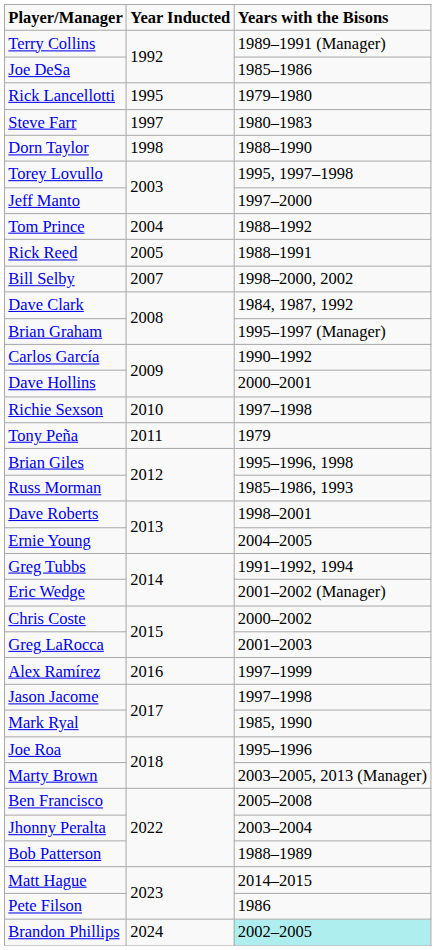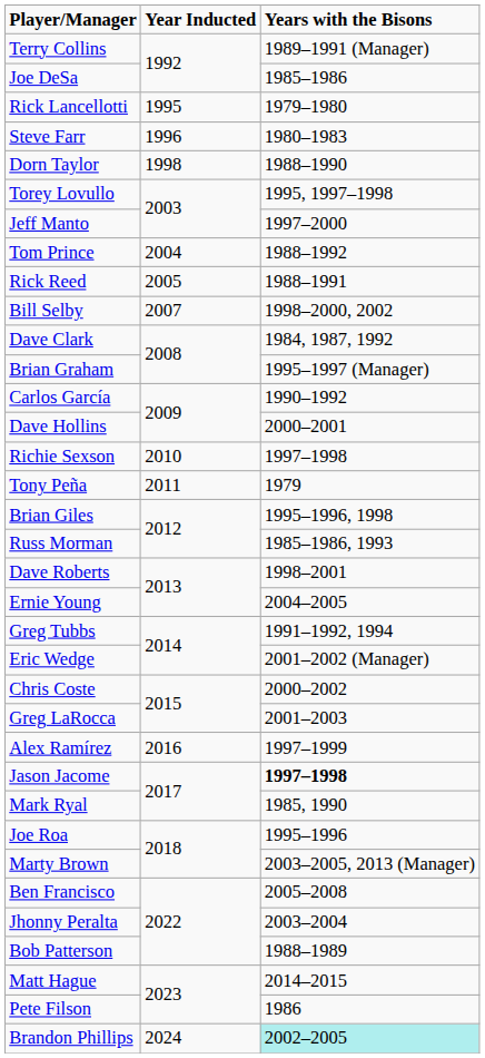 <table - class="wikitable">
 <tr>
 <td><strong>Player/Manager</strong></td>
 <td><strong>Year Inducted</strong></td>
 <td><strong>Years with the Bisons</strong></td>
 </tr>
 <tr>
 <td><a href='#'>Terry Collins</a></td>
 <td rowspan="2">1992</td>
 <td>1989–1991 (Manager)</td>
 </tr>
 <tr>
 <td><a href='#'>Joe DeSa</a></td>
 <td>1985–1986</td>
 </tr>
 <tr>
 <td><a href='#'>Rick Lancellotti</a></td>
 <td>1995</td>
 <td>1979–1980</td>
 </tr>
 <tr>
 <td><a href='#'>Steve Farr</a></td>
-<td>1997</td>
+<td>1996</td>
 <td>1980–1983</td>
 </tr>
 <tr>
 <td><a href='#'>Dorn Taylor</a></td>
 <td>1998</td>
 <td>1988–1990</td>
 </tr>
 <tr>
 <td><a href='#'>Torey Lovullo</a></td>
 <td rowspan="2">2003</td>
 <td>1995, 1997–1998</td>
 </tr>
 <tr>
 <td><a href='#'>Jeff Manto</a></td>
 <td>1997–2000</td>
 </tr>
 <tr>
 <td><a href='#'>Tom Prince</a></td>
 <td>2004</td>
 <td>1988–1992</td>
 </tr>
 <tr>
 <td><a href='#'>Rick Reed</a></td>
 <td>2005</td>
 <td>1988–1991</td>
 </tr>
 <tr>
 <td><a href='#'>Bill Selby</a></td>
 <td>2007</td>
 <td>1998–2000, 2002</td>
 </tr>
 <tr>
 <td><a href='#'>Dave Clark</a></td>
 <td rowspan="2">2008</td>
 <td>1984, 1987, 1992</td>
 </tr>
 <tr>
 <td><a href='#'>Brian Graham</a></td>
 <td>1995–1997 (Manager)</td>
 </tr>
 <tr>
 <td><a href='#'>Carlos García</a></td>
 <td rowspan="2">2009</td>
 <td>1990–1992</td>
 </tr>
 <tr>
 <td><a href='#'>Dave Hollins</a></td>
 <td>2000–2001</td>
 </tr>
 <tr>
 <td><a href='#'>Richie Sexson</a></td>
 <td>2010</td>
 <td>1997–1998</td>
 </tr>
 <tr>
 <td><a href='#'>Tony Peña</a></td>
 <td>2011</td>
 <td>1979</td>
 </tr>
 <tr>
 <td><a href='#'>Brian Giles</a></td>
 <td rowspan="2">2012</td>
 <td>1995–1996, 1998</td>
 </tr>
 <tr>
 <td><a href='#'>Russ Morman</a></td>
 <td>1985–1986, 1993</td>
 </tr>
 <tr>
 <td><a href='#'>Dave Roberts</a></td>
 <td rowspan="2">2013</td>
 <td>1998–2001</td>
 </tr>
 <tr>
 <td><a href='#'>Ernie Young</a></td>
 <td>2004–2005</td>
 </tr>
 <tr>
 <td><a href='#'>Greg Tubbs</a></td>
 <td rowspan="2">2014</td>
 <td>1991–1992, 1994</td>
 </tr>
 <tr>
 <td><a href='#'>Eric Wedge</a></td>
 <td>2001–2002 (Manager)</td>
 </tr>
 <tr>
 <td><a href='#'>Chris Coste</a></td>
 <td rowspan="2">2015</td>
 <td>2000–2002</td>
 </tr>
 <tr>
 <td><a href='#'>Greg LaRocca</a></td>
 <td>2001–2003</td>
 </tr>
 <tr>
 <td><a href='#'>Alex Ramírez</a></td>
 <td>2016</td>
 <td>1997–1999</td>
 </tr>
 <tr>
 <td><a href='#'>Jason Jacome</a></td>
 <td rowspan="2">2017</td>
-<td>1997–1998</td>
+<td><strong>1997–1998</strong></td>
 </tr>
 <tr>
 <td><a href='#'>Mark Ryal</a></td>
 <td>1985, 1990</td>
 </tr>
 <tr>
 <td><a href='#'>Joe Roa</a></td>
 <td rowspan="2">2018</td>
 <td>1995–1996</td>
 </tr>
 <tr>
 <td><a href='#'>Marty Brown</a></td>
 <td>2003–2005, 2013 (Manager)</td>
 </tr>
 <tr>
 <td><a href='#'>Ben Francisco</a></td>
 <td rowspan="3">2022</td>
 <td>2005–2008</td>
 </tr>
 <tr>
 <td><a href='#'>Jhonny Peralta</a></td>
 <td>2003–2004</td>
 </tr>
 <tr>
 <td><a href='#'>Bob Patterson</a></td>
 <td>1988–1989</td>
 </tr>
 <tr>
 <td><a href='#'>Matt Hague</a></td>
 <td rowspan="2">2023</td>
 <td>2014–2015</td>
 </tr>
 <tr>
 <td><a href='#'>Pete Filson</a></td>
 <td>1986</td>
 </tr>
 <tr>
 <td><a href='#'>Brandon Phillips</a></td>
 <td>2024</td>
 <td style="background: paleturquoise;">2002–2005</td>
 </tr>
 </table>
